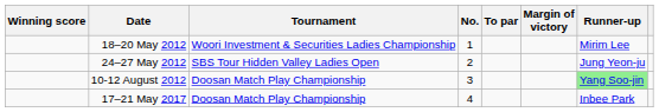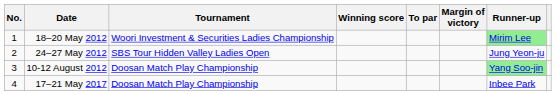 <table class="wikitable" style="font-size:95%;">
 <tr>
-<th>Winning score</th>
+<th>No.</th>
 <th>Date</th>
 <th>Tournament</th>
-<th>No.</th>
+<th>Winning score</th>
 <th>To par</th>
 <th>Margin of<br>victory</th>
 <th>Runner-up</th>
 <th></th>
 </tr>
 <tr>
-<td align=right></td>
+<td align=center>1</td>
 <td align=right>18–20 May <a href='#'>2012</a></td>
 <td><a href='#'>Woori Investment & Securities Ladies Championship</a></td>
-<td align=center>1</td>
+<td align=right></td>
 <td align=center></td>
 <td></td>
-<td> <a href='#'>Mirim Lee</a></td>
+<td style="background: lightgreen;"> <a href='#'>Mirim Lee</a></td>
 <td></td>
 </tr>
 <tr>
-<td align=right></td>
+<td align=center>2</td>
 <td align=right>24–27 May <a href='#'>2012</a></td>
 <td><a href='#'>SBS Tour Hidden Valley Ladies Open</a></td>
-<td align=center>2</td>
+<td align=right></td>
 <td align=center></td>
 <td></td>
 <td> <a href='#'>Jung Yeon-ju</a></td>
 <td></td>
 </tr>
 <tr>
-<td align=right></td>
+<td align=center>3</td>
 <td align=right>10-12 August <a href='#'>2012</a></td>
 <td><a href='#'>Doosan Match Play Championship</a></td>
-<td align=center>3</td>
+<td align=right></td>
 <td align=center></td>
 <td></td>
 <td style="background: lightgreen;"> <a href='#'>Yang Soo-jin</a></td>
 <td></td>
 </tr>
 <tr>
-<td align=right></td>
+<td align=center>4</td>
 <td align=right>17–21 May <a href='#'>2017</a></td>
 <td><a href='#'>Doosan Match Play Championship</a></td>
-<td align=center>4</td>
+<td align=right></td>
 <td align=center></td>
 <td></td>
 <td> <a href='#'>Inbee Park</a></td>
 <td></td>
 </tr>
 </table>
